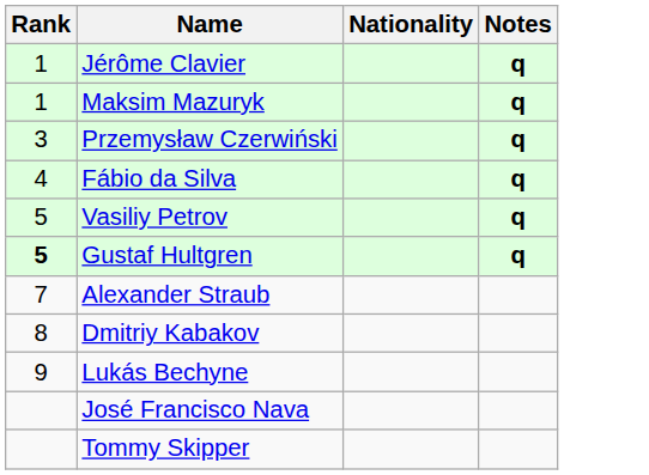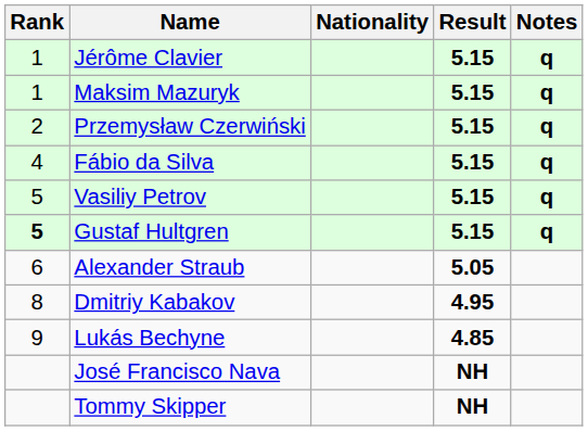 <table class="wikitable sortable" style="text-align:center">
 <tr>
 <th>Rank</th>
 <th>Name</th>
 <th>Nationality</th>
+<th>Result</th>
 <th>Notes</th>
 </tr>
 <tr bgcolor=ddffdd>
 <td>1</td>
 <td align=left><a href='#'>Jérôme Clavier</a></td>
 <td align=left></td>
+<td><strong>5.15</strong></td>
 <td><strong>q</strong></td>
 </tr>
 <tr bgcolor=ddffdd>
 <td>1</td>
 <td align=left><a href='#'>Maksim Mazuryk</a></td>
 <td align=left></td>
+<td><strong>5.15</strong></td>
 <td><strong>q</strong></td>
 </tr>
 <tr bgcolor=ddffdd>
-<td>3</td>
+<td>2</td>
 <td align=left><a href='#'>Przemysław Czerwiński</a></td>
 <td align=left></td>
+<td><strong>5.15</strong></td>
 <td><strong>q</strong></td>
 </tr>
 <tr bgcolor=ddffdd>
 <td>4</td>
 <td align=left><a href='#'>Fábio da Silva</a></td>
 <td align=left></td>
+<td><strong>5.15</strong></td>
 <td><strong>q</strong></td>
 </tr>
 <tr bgcolor=ddffdd>
 <td>5</td>
 <td align=left><a href='#'>Vasiliy Petrov</a></td>
 <td align=left></td>
+<td><strong>5.15</strong></td>
 <td><strong>q</strong></td>
 </tr>
 <tr bgcolor=ddffdd>
 <td><strong>5</strong></td>
 <td align=left><a href='#'>Gustaf Hultgren</a></td>
 <td align=left></td>
+<td><strong>5.15</strong></td>
 <td><strong>q</strong></td>
 </tr>
 <tr>
-<td>7</td>
+<td>6</td>
 <td align=left><a href='#'>Alexander Straub</a></td>
 <td align=left></td>
+<td><strong>5.05</strong></td>
 <td></td>
 </tr>
 <tr>
 <td>8</td>
 <td align=left><a href='#'>Dmitriy Kabakov</a></td>
 <td align=left></td>
+<td><strong>4.95</strong></td>
 <td></td>
 </tr>
 <tr>
 <td>9</td>
 <td align=left><a href='#'>Lukás Bechyne</a></td>
 <td align=left></td>
+<td><strong>4.85</strong></td>
 <td></td>
 </tr>
 <tr>
 <td></td>
 <td align=left><a href='#'>José Francisco Nava</a></td>
 <td align=left></td>
+<td><strong>NH</strong></td>
 <td></td>
 </tr>
 <tr>
 <td></td>
 <td align=left><a href='#'>Tommy Skipper</a></td>
 <td align=left></td>
+<td><strong>NH</strong></td>
 <td></td>
 </tr>
 </table>
